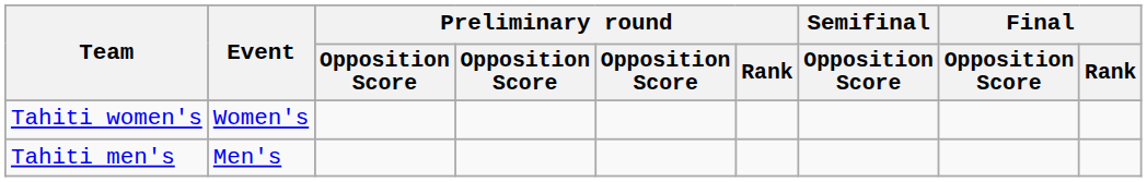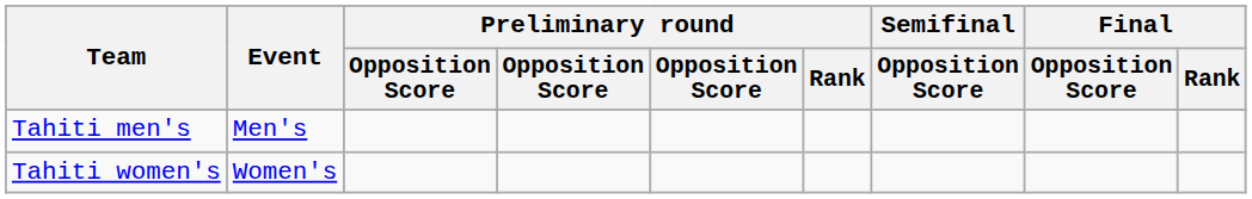 <table class=wikitable style=font-size:90%;text-align:center>
 <tr>
 <th rowspan=2>Team</th>
 <th rowspan=2>Event</th>
 <th colspan=4>Preliminary round</th>
 <th colspan=1>Semifinal</th>
 <th colspan=2>Final</th>
 </tr>
 <tr style=font-size:95%>
 <th>Opposition<br>Score</th>
 <th>Opposition<br>Score</th>
 <th>Opposition<br>Score</th>
 <th>Rank</th>
 <th>Opposition<br>Score</th>
 <th>Opposition<br>Score</th>
 <th>Rank</th>
 </tr>
 <tr>
+<td align=left><a href='#'>Tahiti men's</a></td>
+<td align=left><a href='#'>Men's</a></td>
+<td></td>
+<td></td>
+<td></td>
+<td></td>
+<td></td>
+<td></td>
+<td></td>
+</tr>
+<tr>
 <td align=left><a href='#'>Tahiti women's</a></td>
 <td align=left><a href='#'>Women's</a></td>
 <td></td>
 <td></td>
 <td></td>
 <td></td>
 <td></td>
 <td></td>
 <td></td>
 </tr>
-<tr>
-<td align=left><a href='#'>Tahiti men's</a></td>
-<td align=left><a href='#'>Men's</a></td>
-<td></td>
-<td></td>
-<td></td>
-<td></td>
-<td></td>
-<td></td>
-<td></td>
-</tr>
 </table>
